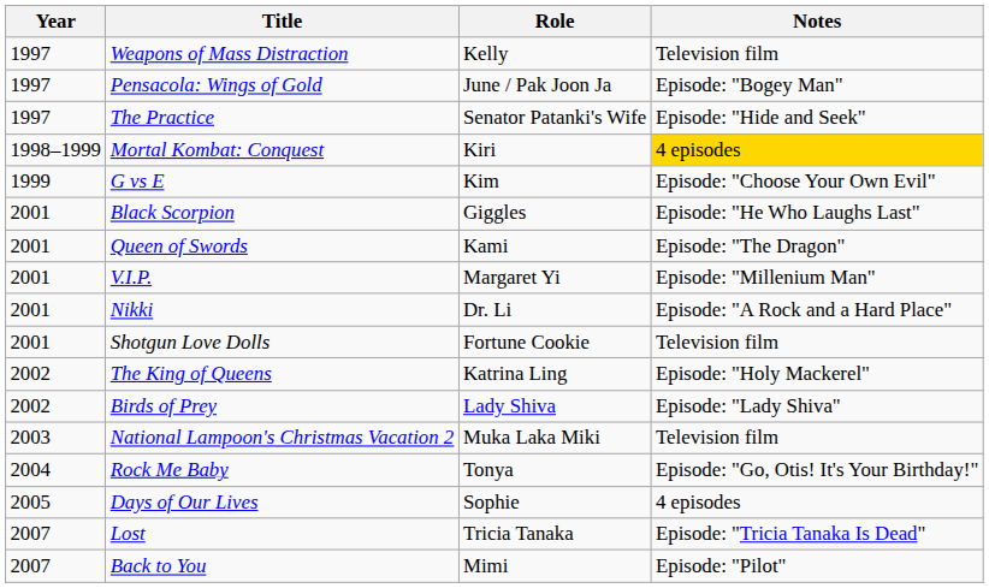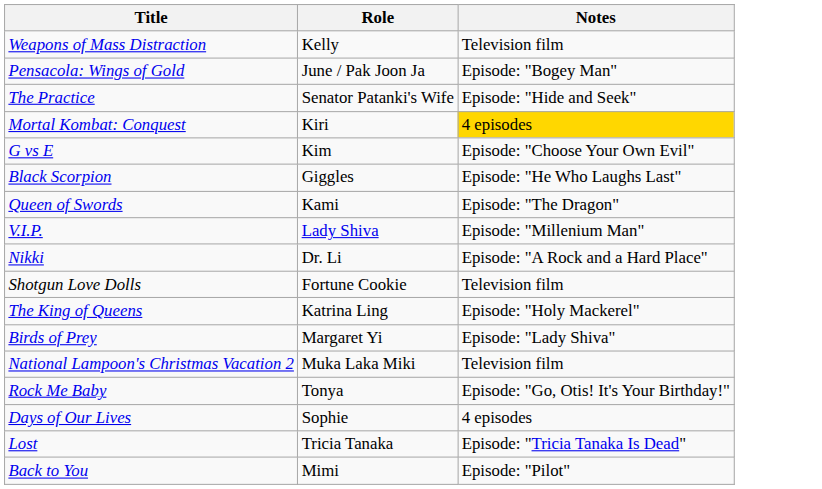 <table class="wikitable sortable">
 <tr>
-<th>Year</th>
 <th>Title</th>
 <th>Role</th>
 <th>Notes</th>
 </tr>
 <tr>
-<td>1997</td>
 <td><em><a href='#'>Weapons of Mass Distraction</a></em></td>
 <td>Kelly</td>
 <td>Television film</td>
 </tr>
 <tr>
-<td>1997</td>
 <td><em><a href='#'>Pensacola: Wings of Gold</a></em></td>
 <td>June / Pak Joon Ja</td>
 <td>Episode: "Bogey Man"</td>
 </tr>
 <tr>
-<td>1997</td>
 <td><em><a href='#'>The Practice</a></em></td>
 <td>Senator Patanki's Wife</td>
 <td>Episode: "Hide and Seek"</td>
 </tr>
 <tr>
-<td>1998–1999</td>
 <td><em><a href='#'>Mortal Kombat: Conquest</a></em></td>
 <td>Kiri</td>
 <td style="background: gold;">4 episodes</td>
 </tr>
 <tr>
-<td>1999</td>
 <td><em><a href='#'>G vs E</a></em></td>
 <td>Kim</td>
 <td>Episode: "Choose Your Own Evil"</td>
 </tr>
 <tr>
-<td>2001</td>
 <td><a href='#'><em>Black Scorpion</em></a></td>
 <td>Giggles</td>
 <td>Episode: "He Who Laughs Last"</td>
 </tr>
 <tr>
-<td>2001</td>
 <td><a href='#'><em>Queen of Swords</em></a></td>
 <td>Kami</td>
 <td>Episode: "The Dragon"</td>
 </tr>
 <tr>
-<td>2001</td>
 <td><a href='#'><em>V.I.P.</em></a></td>
-<td>Margaret Yi</td>
+<td><a href='#'>Lady Shiva</a></td>
 <td>Episode: "Millenium Man"</td>
 </tr>
 <tr>
-<td>2001</td>
 <td><a href='#'><em>Nikki</em></a></td>
 <td>Dr. Li</td>
 <td>Episode: "A Rock and a Hard Place"</td>
 </tr>
 <tr>
-<td>2001</td>
 <td><em>Shotgun Love Dolls</em></td>
 <td>Fortune Cookie</td>
 <td>Television film</td>
 </tr>
 <tr>
-<td>2002</td>
 <td><em><a href='#'>The King of Queens</a></em></td>
 <td>Katrina Ling</td>
 <td>Episode: "Holy Mackerel"</td>
 </tr>
 <tr>
-<td>2002</td>
 <td><a href='#'><em>Birds of Prey</em></a></td>
-<td><a href='#'>Lady Shiva</a></td>
+<td>Margaret Yi</td>
 <td>Episode: "Lady Shiva"</td>
 </tr>
 <tr>
-<td>2003</td>
 <td><em><a href='#'>National Lampoon's Christmas Vacation 2</a></em></td>
 <td>Muka Laka Miki</td>
 <td>Television film</td>
 </tr>
 <tr>
-<td>2004</td>
 <td><a href='#'><em>Rock Me Baby</em></a></td>
 <td>Tonya</td>
 <td>Episode: "Go, Otis! It's Your Birthday!"</td>
 </tr>
 <tr>
-<td>2005</td>
 <td><em><a href='#'>Days of Our Lives</a></em></td>
 <td>Sophie</td>
 <td>4 episodes</td>
 </tr>
 <tr>
-<td>2007</td>
 <td><a href='#'><em>Lost</em></a></td>
 <td>Tricia Tanaka</td>
 <td>Episode: "<a href='#'>Tricia Tanaka Is Dead</a>"</td>
 </tr>
 <tr>
-<td>2007</td>
 <td><a href='#'><em>Back to You</em></a></td>
 <td>Mimi</td>
 <td>Episode: "Pilot"</td>
 </tr>
 </table>
